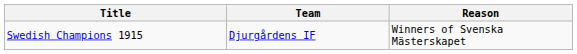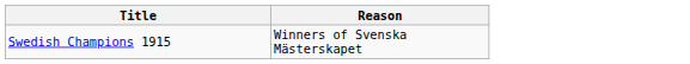 <table class="wikitable" style="text-align: left;">
 <tr>
 <th style="width: 275px;">Title</th>
-<th style="width: 200px;">Team</th>
 <th style="width: 225px;">Reason</th>
 </tr>
 <tr>
 <td><a href='#'>Swedish Champions</a> 1915</td>
-<td><a href='#'>Djurgårdens IF</a></td>
 <td>Winners of Svenska Mästerskapet</td>
 </tr>
 </table>
